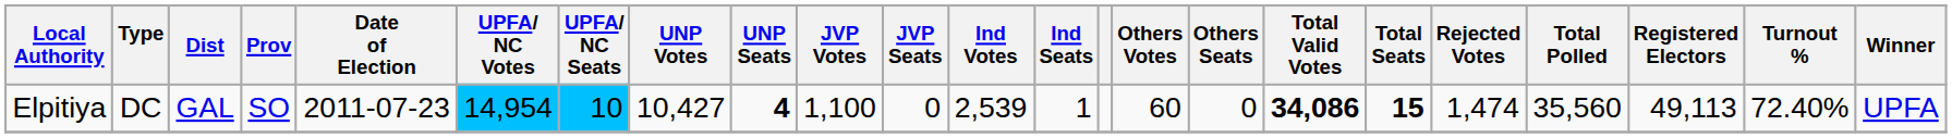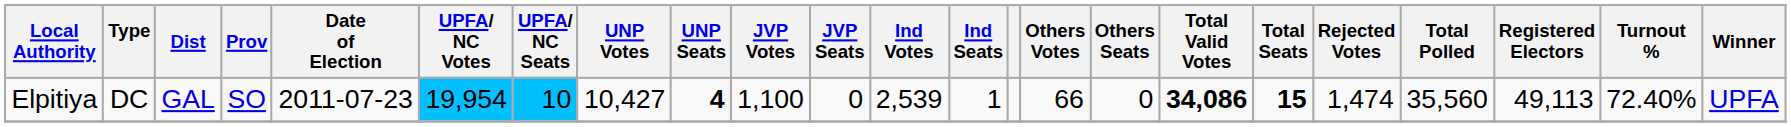 <table class="wikitable sortable" border="1" style="text-align:right;font-size:80%">
 <tr valign=bottom; style="font-size:70%;">
 <th><a href='#'>Local<br>Authority</a><br></th>
 <th>Type<br><br></th>
 <th><a href='#'>Dist</a><br></th>
 <th><a href='#'>Prov</a><br></th>
 <th>Date<br>of<br>Election<br></th>
 <th><a href='#'>UPFA</a>/<br>NC<br>Votes<br></th>
 <th><a href='#'>UPFA</a>/<br>NC<br>Seats<br></th>
 <th><a href='#'>UNP</a><br>Votes<br></th>
 <th><a href='#'>UNP</a> <br>Seats<br></th>
 <th><a href='#'>JVP</a><br>Votes<br></th>
 <th><a href='#'>JVP</a><br>Seats<br></th>
 <th><a href='#'>Ind</a><br>Votes<br></th>
 <th><a href='#'>Ind</a><br>Seats<br></th>
 <th></th>
 <th>Others<br>Votes<br></th>
 <th>Others<br>Seats<br></th>
 <th style="font-weight: bold">Total<br>Valid<br>Votes<br></th>
 <th>Total<br>Seats<br></th>
 <th>Rejected<br>Votes<br></th>
 <th>Total<br>Polled<br></th>
 <th>Registered<br>Electors<br></th>
 <th>Turnout<br>%<br></th>
 <th>Winner<br></th>
 </tr>
 <tr>
 <td align=left>Elpitiya</td>
 <td align=left>DC</td>
 <td align=left><a href='#'>GAL</a></td>
 <td align=left><a href='#'>SO</a></td>
 <td align=center>2011-07-23</td>
-<td BGCOLOR=#00bfff>14,954</td>
+<td BGCOLOR=#00bfff>19,954</td>
 <td BGCOLOR=#00bfff>10</td>
 <td>10,427</td>
 <td><strong>4</strong></td>
 <td>1,100</td>
 <td>0</td>
 <td>2,539</td>
 <td>1</td>
 <td></td>
-<td>60</td>
+<td>66</td>
 <td>0</td>
 <td><strong>34,086</strong></td>
 <td><strong>15</strong></td>
 <td>1,474</td>
 <td>35,560</td>
 <td>49,113</td>
 <td>72.40%</td>
 <td align=left><a href='#'>UPFA</a></td>
 </tr>
 <tr>
 </tr>
 </table>
